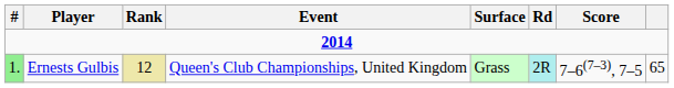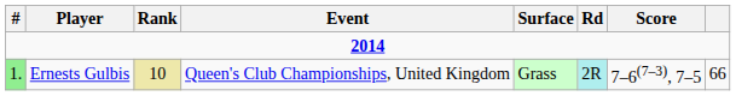 <table class="wikitable sortable">
 <tr>
 <th>#</th>
 <th>Player</th>
 <th>Rank</th>
 <th>Event</th>
 <th>Surface</th>
 <th>Rd</th>
 <th>Score</th>
 <th></th>
 </tr>
 <tr>
 <td colspan=8 style=text-align:center><strong><a href='#'>2014</a></strong></td>
 </tr>
 <tr>
 <td style="background: lightgreen;">1.</td>
 <td> <a href='#'>Ernests Gulbis</a></td>
-<td style=text-align:center bgcolor=EEE8AA>12</td>
+<td style=text-align:center bgcolor=EEE8AA>10</td>
 <td><a href='#'>Queen's Club Championships</a>, United Kingdom</td>
 <td bgcolor=CCFFCC>Grass</td>
 <td bgcolor=afeeee>2R</td>
 <td>7–6<sup>(7–3)</sup>, 7–5</td>
-<td align=center>65</td>
+<td align=center>66</td>
 </tr>
 </table>
